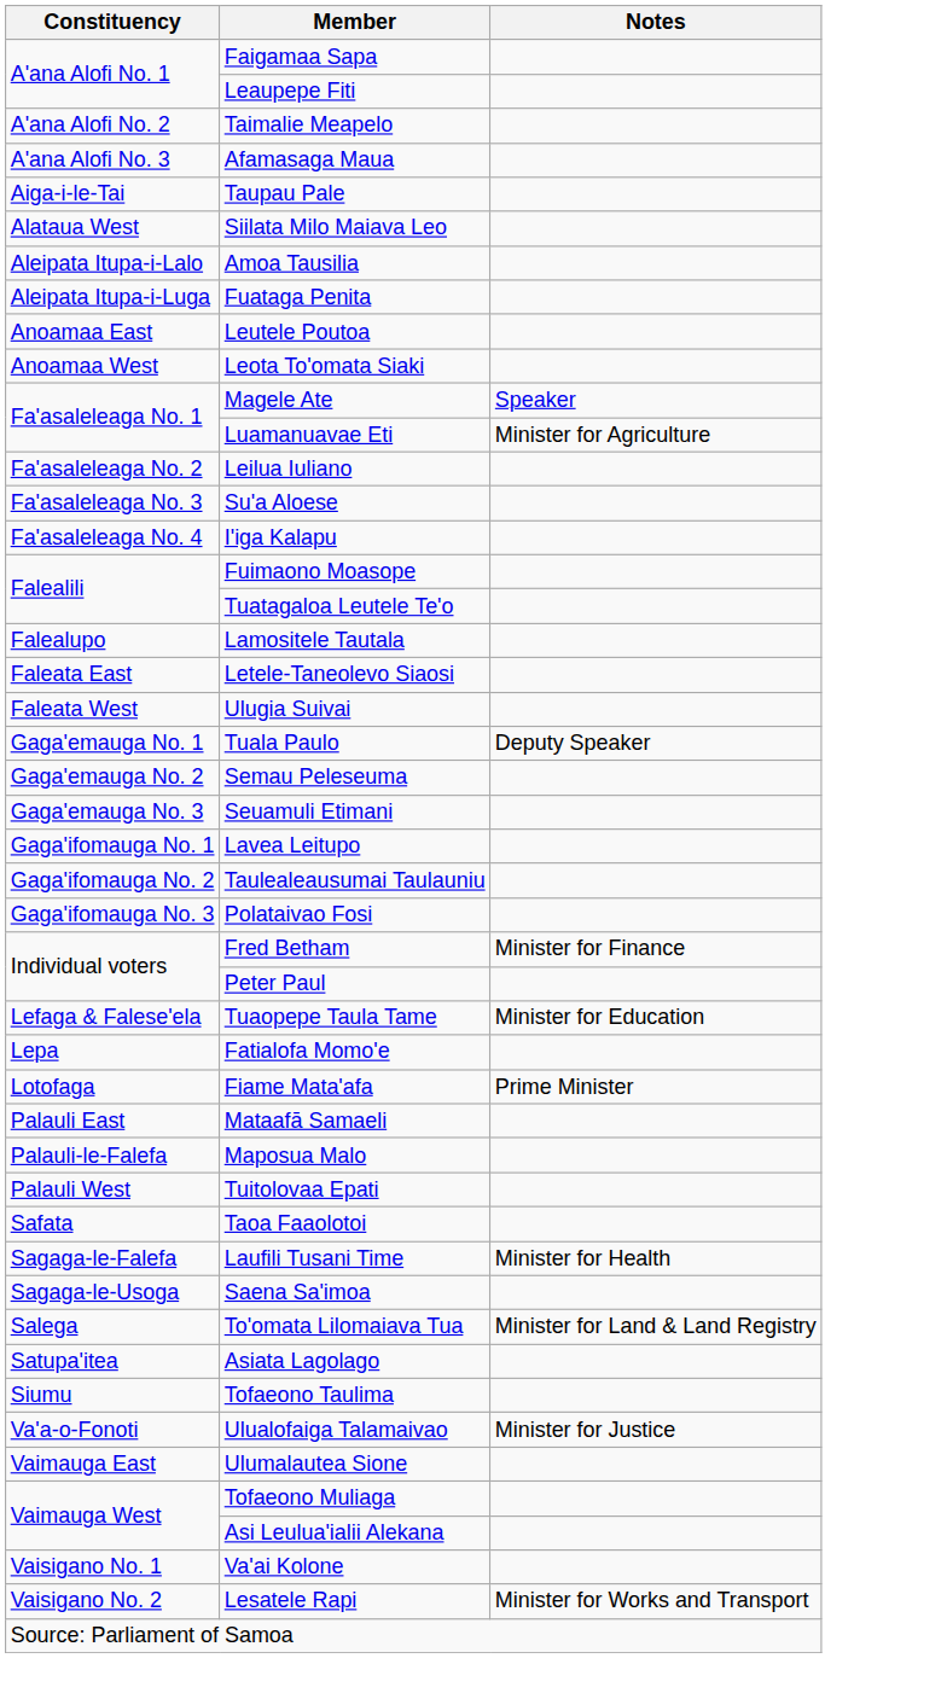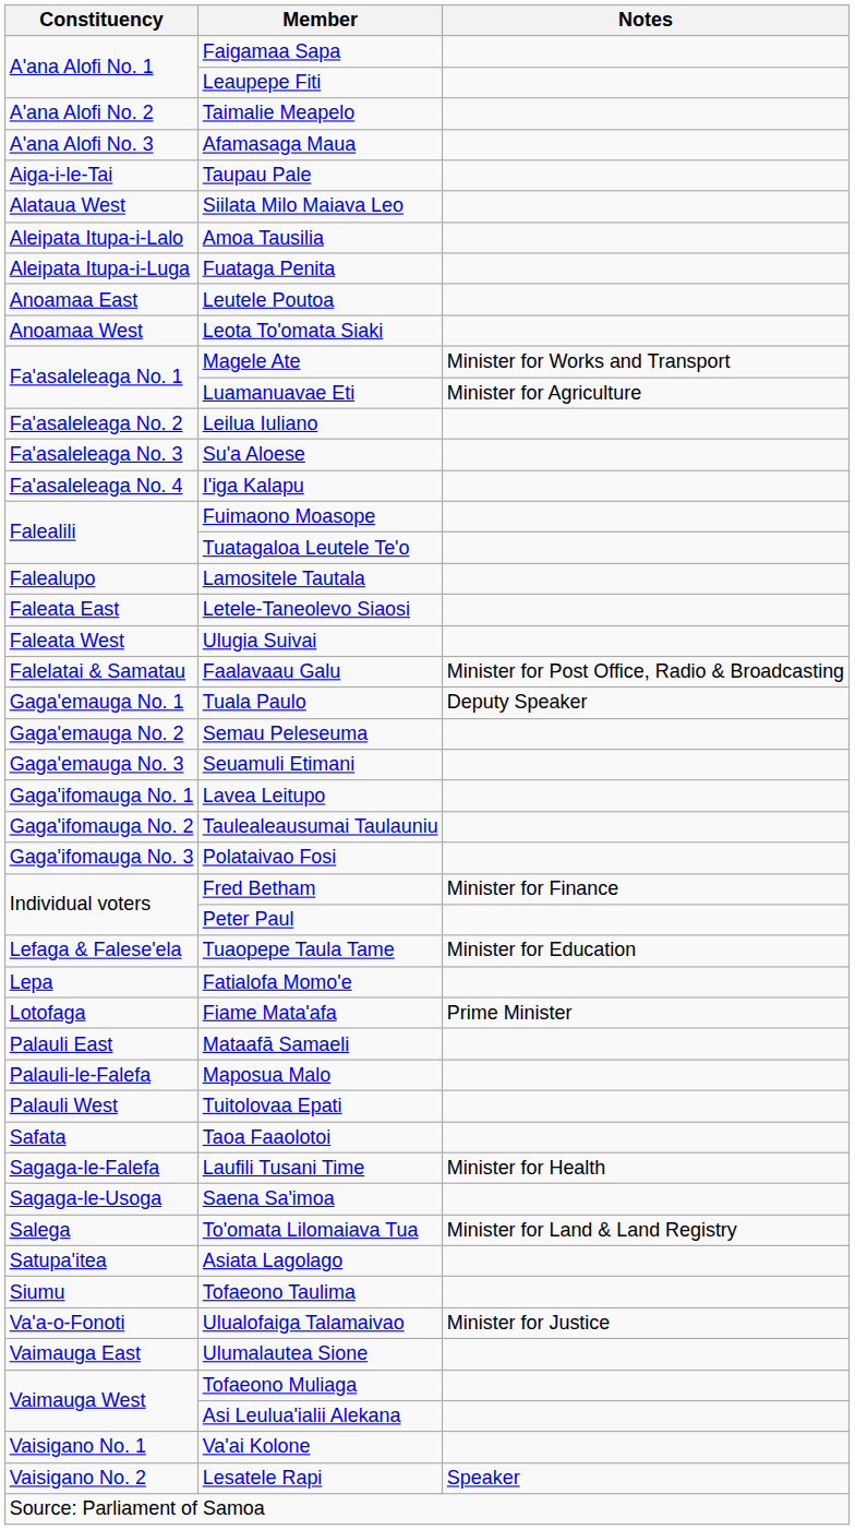 <table class="wikitable sortable">
 <tr>
 <th>Constituency</th>
 <th>Member</th>
 <th>Notes</th>
 </tr>
 <tr>
 <td rowspan=2><a href='#'>A'ana Alofi No. 1</a></td>
 <td><a href='#'>Faigamaa Sapa</a></td>
 <td></td>
 </tr>
 <tr>
 <td><a href='#'>Leaupepe Fiti</a></td>
 <td></td>
 </tr>
 <tr>
 <td><a href='#'>A'ana Alofi No. 2</a></td>
 <td><a href='#'>Taimalie Meapelo</a></td>
 <td></td>
 </tr>
 <tr>
 <td><a href='#'>A'ana Alofi No. 3</a></td>
 <td><a href='#'>Afamasaga Maua</a></td>
 <td></td>
 </tr>
 <tr>
 <td><a href='#'>Aiga-i-le-Tai</a></td>
 <td><a href='#'>Taupau Pale</a></td>
 <td></td>
 </tr>
 <tr>
 <td><a href='#'>Alataua West</a></td>
 <td><a href='#'>Siilata Milo Maiava Leo</a></td>
 <td></td>
 </tr>
 <tr>
 <td><a href='#'>Aleipata Itupa-i-Lalo</a></td>
 <td><a href='#'>Amoa Tausilia</a></td>
 <td></td>
 </tr>
 <tr>
 <td><a href='#'>Aleipata Itupa-i-Luga</a></td>
 <td><a href='#'>Fuataga Penita</a></td>
 <td></td>
 </tr>
 <tr>
 <td><a href='#'>Anoamaa East</a></td>
 <td><a href='#'>Leutele Poutoa</a></td>
 <td></td>
 </tr>
 <tr>
 <td><a href='#'>Anoamaa West</a></td>
 <td><a href='#'>Leota To'omata Siaki</a></td>
 <td></td>
 </tr>
 <tr>
 <td rowspan=2><a href='#'>Fa'asaleleaga No. 1</a></td>
 <td><a href='#'>Magele Ate</a></td>
-<td><a href='#'>Speaker</a></td>
+<td>Minister for Works and Transport</td>
 </tr>
 <tr>
 <td><a href='#'>Luamanuavae Eti</a></td>
 <td>Minister for Agriculture</td>
 </tr>
 <tr>
 <td><a href='#'>Fa'asaleleaga No. 2</a></td>
 <td><a href='#'>Leilua Iuliano</a></td>
 <td></td>
 </tr>
 <tr>
 <td><a href='#'>Fa'asaleleaga No. 3</a></td>
 <td><a href='#'>Su'a Aloese</a></td>
 <td></td>
 </tr>
 <tr>
 <td><a href='#'>Fa'asaleleaga No. 4</a></td>
 <td><a href='#'>I'iga Kalapu</a></td>
 <td></td>
 </tr>
 <tr>
 <td rowspan=2><a href='#'>Falealili</a></td>
 <td><a href='#'>Fuimaono Moasope</a></td>
 <td></td>
 </tr>
 <tr>
 <td><a href='#'>Tuatagaloa Leutele Te'o</a></td>
 <td></td>
 </tr>
 <tr>
 <td><a href='#'>Falealupo</a></td>
 <td><a href='#'>Lamositele Tautala</a></td>
 <td></td>
 </tr>
 <tr>
 <td><a href='#'>Faleata East</a></td>
 <td><a href='#'>Letele-Taneolevo Siaosi</a></td>
 <td></td>
 </tr>
 <tr>
 <td><a href='#'>Faleata West</a></td>
 <td><a href='#'>Ulugia Suivai</a></td>
 <td></td>
+</tr>
+<tr>
+<td><a href='#'>Falelatai & Samatau</a></td>
+<td><a href='#'>Faalavaau Galu</a></td>
+<td>Minister for Post Office, Radio & Broadcasting</td>
 </tr>
 <tr>
 <td><a href='#'>Gaga'emauga No. 1</a></td>
 <td><a href='#'>Tuala Paulo</a></td>
 <td>Deputy Speaker</td>
 </tr>
 <tr>
 <td><a href='#'>Gaga'emauga No. 2</a></td>
 <td><a href='#'>Semau Peleseuma</a></td>
 <td></td>
 </tr>
 <tr>
 <td><a href='#'>Gaga'emauga No. 3</a></td>
 <td><a href='#'>Seuamuli Etimani</a></td>
 <td></td>
 </tr>
 <tr>
 <td><a href='#'>Gaga'ifomauga No. 1</a></td>
 <td><a href='#'>Lavea Leitupo</a></td>
 <td></td>
 </tr>
 <tr>
 <td><a href='#'>Gaga'ifomauga No. 2</a></td>
 <td><a href='#'>Taulealeausumai Taulauniu</a></td>
 <td></td>
 </tr>
 <tr>
 <td><a href='#'>Gaga'ifomauga No. 3</a></td>
 <td><a href='#'>Polataivao Fosi</a></td>
 <td></td>
 </tr>
 <tr>
 <td rowspan=2>Individual voters</td>
 <td><a href='#'>Fred Betham</a></td>
 <td>Minister for Finance</td>
 </tr>
 <tr>
 <td><a href='#'>Peter Paul</a></td>
 <td></td>
 </tr>
 <tr>
 <td><a href='#'>Lefaga & Falese'ela</a></td>
 <td><a href='#'>Tuaopepe Taula Tame</a></td>
 <td>Minister for Education</td>
 </tr>
 <tr>
 <td><a href='#'>Lepa</a></td>
 <td><a href='#'>Fatialofa Momo'e</a></td>
 <td></td>
 </tr>
 <tr>
 <td><a href='#'>Lotofaga</a></td>
 <td><a href='#'>Fiame Mata'afa</a></td>
 <td>Prime Minister</td>
 </tr>
 <tr>
 <td><a href='#'>Palauli East</a></td>
 <td><a href='#'>Mataafā Samaeli</a></td>
 <td></td>
 </tr>
 <tr>
 <td><a href='#'>Palauli-le-Falefa</a></td>
 <td><a href='#'>Maposua Malo</a></td>
 <td></td>
 </tr>
 <tr>
 <td><a href='#'>Palauli West</a></td>
 <td><a href='#'>Tuitolovaa Epati</a></td>
 <td></td>
 </tr>
 <tr>
 <td><a href='#'>Safata</a></td>
 <td><a href='#'>Taoa Faaolotoi</a></td>
 <td></td>
 </tr>
 <tr>
 <td><a href='#'>Sagaga-le-Falefa</a></td>
 <td><a href='#'>Laufili Tusani Time</a></td>
 <td>Minister for Health</td>
 </tr>
 <tr>
 <td><a href='#'>Sagaga-le-Usoga</a></td>
 <td><a href='#'>Saena Sa'imoa</a></td>
 <td></td>
 </tr>
 <tr>
 <td><a href='#'>Salega</a></td>
 <td><a href='#'>To'omata Lilomaiava Tua</a></td>
 <td>Minister for Land & Land Registry</td>
 </tr>
 <tr>
 <td><a href='#'>Satupa'itea</a></td>
 <td><a href='#'>Asiata Lagolago</a></td>
 <td></td>
 </tr>
 <tr>
 <td><a href='#'>Siumu</a></td>
 <td><a href='#'>Tofaeono Taulima</a></td>
 <td></td>
 </tr>
 <tr>
 <td><a href='#'>Va'a-o-Fonoti</a></td>
 <td><a href='#'>Ulualofaiga Talamaivao</a></td>
 <td>Minister for Justice</td>
 </tr>
 <tr>
 <td><a href='#'>Vaimauga East</a></td>
 <td><a href='#'>Ulumalautea Sione</a></td>
 <td></td>
 </tr>
 <tr>
 <td rowspan=2><a href='#'>Vaimauga West</a></td>
 <td><a href='#'>Tofaeono Muliaga</a></td>
 <td></td>
 </tr>
 <tr>
 <td><a href='#'>Asi Leulua'ialii Alekana</a></td>
 <td></td>
 </tr>
 <tr>
 <td><a href='#'>Vaisigano No. 1</a></td>
 <td><a href='#'>Va'ai Kolone</a></td>
 <td></td>
 </tr>
 <tr>
 <td><a href='#'>Vaisigano No. 2</a></td>
 <td><a href='#'>Lesatele Rapi</a></td>
-<td>Minister for Works and Transport</td>
+<td><a href='#'>Speaker</a></td>
 </tr>
 <tr class=sortbottom>
 <td colspan=3>Source: Parliament of Samoa</td>
 </tr>
 </table>
